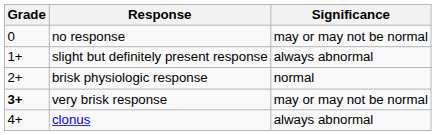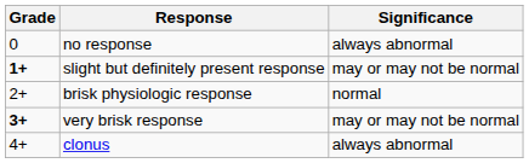 <table class="wikitable">
 <tr>
 <th>Grade</th>
 <th>Response</th>
 <th>Significance</th>
 </tr>
 <tr>
 <td>0</td>
 <td>no response</td>
-<td>may or may not be normal</td>
+<td>always abnormal</td>
 </tr>
 <tr>
-<td>1+</td>
+<td><strong>1+</strong></td>
 <td>slight but definitely present response</td>
-<td>always abnormal</td>
+<td>may or may not be normal</td>
 </tr>
 <tr>
 <td>2+</td>
 <td>brisk physiologic response</td>
 <td>normal</td>
 </tr>
 <tr>
 <td><strong>3+</strong></td>
 <td>very brisk response</td>
 <td>may or may not be normal</td>
 </tr>
 <tr>
 <td>4+</td>
 <td><a href='#'>clonus</a></td>
 <td>always abnormal</td>
 </tr>
 </table>
